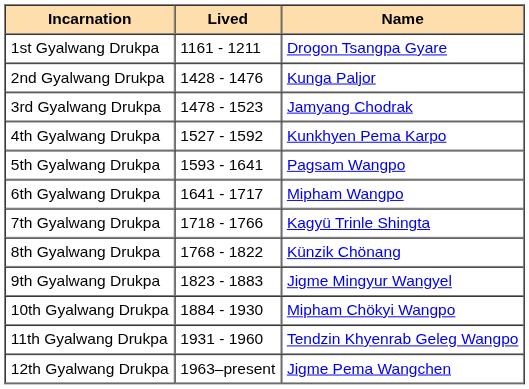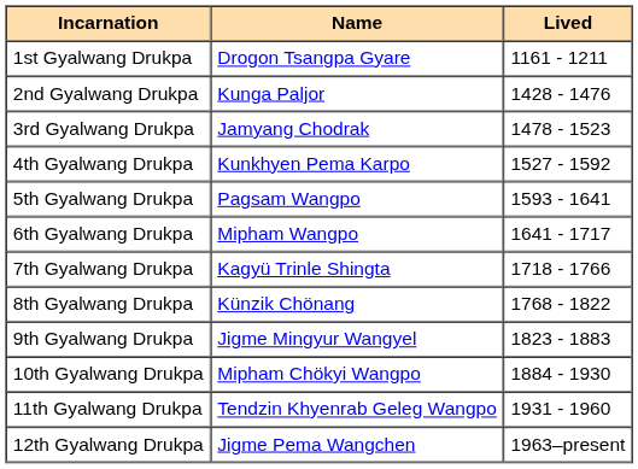 <table border="1" cellpadding="5" cellspacing="0">
 <tr>
 <th style="background:#ffdead;" align=center>Incarnation</th>
+<th style="background:#ffdead;" align=center>Name</th>
 <th style="background:#ffdead;" align=center>Lived</th>
-<th style="background:#ffdead;" align=center>Name</th>
 </tr>
 <tr>
 <td>1st Gyalwang Drukpa</td>
+<td><a href='#'>Drogon Tsangpa Gyare</a></td>
 <td>1161 - 1211</td>
-<td><a href='#'>Drogon Tsangpa Gyare</a></td>
 </tr>
 <tr>
 <td>2nd Gyalwang Drukpa</td>
+<td><a href='#'>Kunga Paljor</a></td>
 <td>1428 - 1476</td>
-<td><a href='#'>Kunga Paljor</a></td>
 </tr>
 <tr>
 <td>3rd Gyalwang Drukpa</td>
+<td><a href='#'>Jamyang Chodrak</a></td>
 <td>1478 - 1523</td>
-<td><a href='#'>Jamyang Chodrak</a></td>
 </tr>
 <tr>
 <td>4th Gyalwang Drukpa</td>
+<td><a href='#'>Kunkhyen Pema Karpo</a></td>
 <td>1527 - 1592</td>
-<td><a href='#'>Kunkhyen Pema Karpo</a></td>
 </tr>
 <tr>
 <td>5th Gyalwang Drukpa</td>
+<td><a href='#'>Pagsam Wangpo</a></td>
 <td>1593 - 1641</td>
-<td><a href='#'>Pagsam Wangpo</a></td>
 </tr>
 <tr>
 <td>6th Gyalwang Drukpa</td>
+<td><a href='#'>Mipham Wangpo</a></td>
 <td>1641 - 1717</td>
-<td><a href='#'>Mipham Wangpo</a></td>
 </tr>
 <tr>
 <td>7th Gyalwang Drukpa</td>
+<td><a href='#'>Kagyü Trinle Shingta</a></td>
 <td>1718 - 1766</td>
-<td><a href='#'>Kagyü Trinle Shingta</a></td>
 </tr>
 <tr>
 <td>8th Gyalwang Drukpa</td>
+<td><a href='#'>Künzik Chönang</a></td>
 <td>1768 - 1822</td>
-<td><a href='#'>Künzik Chönang</a></td>
 </tr>
 <tr>
 <td>9th Gyalwang Drukpa</td>
+<td><a href='#'>Jigme Mingyur Wangyel</a></td>
 <td>1823 - 1883</td>
-<td><a href='#'>Jigme Mingyur Wangyel</a></td>
 </tr>
 <tr>
 <td>10th Gyalwang Drukpa</td>
+<td><a href='#'>Mipham Chökyi Wangpo</a></td>
 <td>1884 - 1930</td>
-<td><a href='#'>Mipham Chökyi Wangpo</a></td>
 </tr>
 <tr>
 <td>11th Gyalwang Drukpa</td>
+<td><a href='#'>Tendzin Khyenrab Geleg Wangpo</a></td>
 <td>1931 - 1960</td>
-<td><a href='#'>Tendzin Khyenrab Geleg Wangpo</a></td>
 </tr>
 <tr>
 <td>12th Gyalwang Drukpa</td>
+<td><a href='#'>Jigme Pema Wangchen</a></td>
 <td>1963–present</td>
-<td><a href='#'>Jigme Pema Wangchen</a></td>
 </tr>
 </table>
